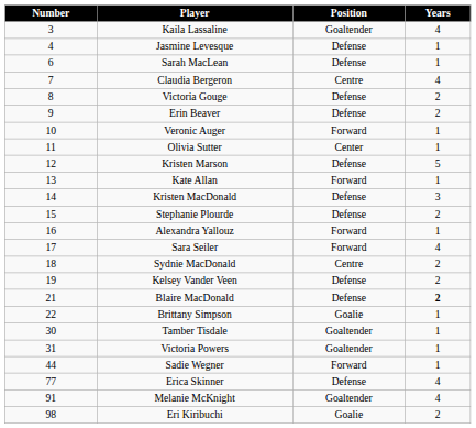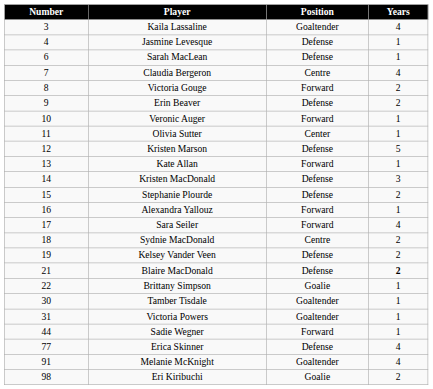 <table class="wikitable" style="width:80%;">
 <tr style="text-align:center; background:black; color:#fff;">
 <td><strong>Number</strong></td>
 <td><strong>Player</strong></td>
 <td><strong>Position</strong></td>
 <td><strong>Years</strong></td>
 </tr>
 <tr style="text-align:center;" bgcolor="">
 <td>3</td>
 <td>Kaila Lassaline</td>
 <td>Goaltender</td>
 <td>4</td>
 </tr>
 <tr style="text-align:center;" bgcolor="">
 <td>4</td>
 <td>Jasmine Levesque</td>
 <td>Defense</td>
 <td>1</td>
 </tr>
 <tr style="text-align:center;" bgcolor="">
 <td>6</td>
 <td>Sarah MacLean</td>
 <td>Defense</td>
 <td>1</td>
 </tr>
 <tr style="text-align:center;" bgcolor="">
 <td>7</td>
 <td>Claudia Bergeron</td>
 <td>Centre</td>
 <td>4</td>
 </tr>
 <tr style="text-align:center;" bgcolor="">
 <td>8</td>
 <td>Victoria Gouge</td>
-<td>Defense</td>
+<td>Forward</td>
 <td>2</td>
 </tr>
 <tr style="text-align:center;" bgcolor="">
 <td>9</td>
 <td>Erin Beaver</td>
 <td>Defense</td>
 <td>2</td>
 </tr>
 <tr style="text-align:center;" bgcolor="">
 <td>10</td>
 <td>Veronic Auger</td>
 <td>Forward</td>
 <td>1</td>
 </tr>
 <tr style="text-align:center;" bgcolor="">
 <td>11</td>
 <td>Olivia Sutter</td>
 <td>Center</td>
 <td>1</td>
 </tr>
 <tr style="text-align:center;" bgcolor="">
 <td>12</td>
 <td>Kristen Marson</td>
 <td>Defense</td>
 <td>5</td>
 </tr>
 <tr style="text-align:center;" bgcolor="">
 <td>13</td>
 <td>Kate Allan</td>
 <td>Forward</td>
 <td>1</td>
 </tr>
 <tr style="text-align:center;" bgcolor="">
 <td>14</td>
 <td>Kristen MacDonald</td>
 <td>Defense</td>
 <td>3</td>
 </tr>
 <tr style="text-align:center;" bgcolor="">
 <td>15</td>
 <td>Stephanie Plourde</td>
 <td>Defense</td>
 <td>2</td>
 </tr>
 <tr style="text-align:center;" bgcolor="">
 <td>16</td>
 <td>Alexandra Yallouz</td>
 <td>Forward</td>
 <td>1</td>
 </tr>
 <tr style="text-align:center;" bgcolor="">
 <td>17</td>
 <td>Sara Seiler</td>
 <td>Forward</td>
 <td>4</td>
 </tr>
 <tr style="text-align:center;" bgcolor="">
 <td>18</td>
 <td>Sydnie MacDonald</td>
 <td>Centre</td>
 <td>2</td>
 </tr>
 <tr style="text-align:center;" bgcolor="">
 <td>19</td>
 <td>Kelsey Vander Veen</td>
 <td>Defense</td>
 <td>2</td>
 </tr>
 <tr style="text-align:center;" bgcolor="">
 <td>21</td>
 <td>Blaire MacDonald</td>
 <td>Defense</td>
 <td><strong>2</strong></td>
 </tr>
 <tr style="text-align:center;" bgcolor="">
 <td>22</td>
 <td>Brittany Simpson</td>
 <td>Goalie</td>
 <td>1</td>
 </tr>
 <tr style="text-align:center;" bgcolor="">
 <td>30</td>
 <td>Tamber Tisdale</td>
 <td>Goaltender</td>
 <td>1</td>
 </tr>
 <tr style="text-align:center;" bgcolor="">
 <td>31</td>
 <td>Victoria Powers</td>
 <td>Goaltender</td>
 <td>1</td>
 </tr>
 <tr style="text-align:center;" bgcolor="">
 <td>44</td>
 <td>Sadie Wegner</td>
 <td>Forward</td>
 <td>1</td>
 </tr>
 <tr style="text-align:center;" bgcolor="">
 <td>77</td>
 <td>Erica Skinner</td>
 <td>Defense</td>
 <td>4</td>
 </tr>
 <tr style="text-align:center;" bgcolor="">
 <td>91</td>
 <td>Melanie McKnight</td>
 <td>Goaltender</td>
 <td>4</td>
 </tr>
 <tr style="text-align:center;" bgcolor="">
 <td>98</td>
 <td>Eri Kiribuchi</td>
 <td>Goalie</td>
 <td>2</td>
 </tr>
 </table>
